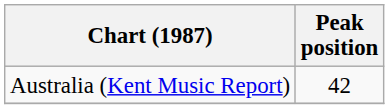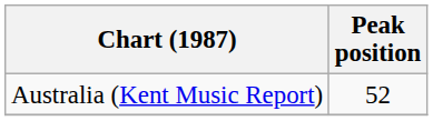 <table class="wikitable">
 <tr>
 <th>Chart (1987)</th>
 <th>Peak<br>position</th>
 </tr>
 <tr>
 <td>Australia (<a href='#'>Kent Music Report</a>)</td>
-<td align="center">42</td>
+<td align="center">52</td>
 </tr>
 <tr>
 </tr>
 </table>
